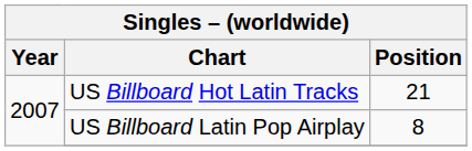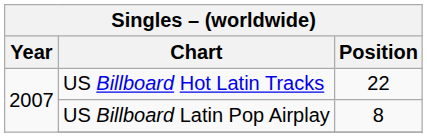 <table class="wikitable">
 <tr>
 <th colspan="3">Singles – (worldwide)</th>
 </tr>
 <tr>
 <th>Year</th>
 <th>Chart</th>
 <th>Position</th>
 </tr>
 <tr>
 <td rowspan="15">2007</td>
 <td>US <em><a href='#'>Billboard</a></em> <a href='#'>Hot Latin Tracks</a></td>
-<td align="center">21</td>
+<td align="center">22</td>
 </tr>
 <tr>
 <td>US <em>Billboard</em> Latin Pop Airplay</td>
 <td align="center">8</td>
 </tr>
 <tr>
 </tr>
 </table>
